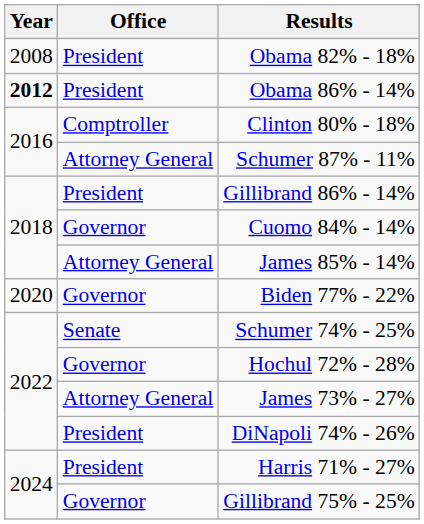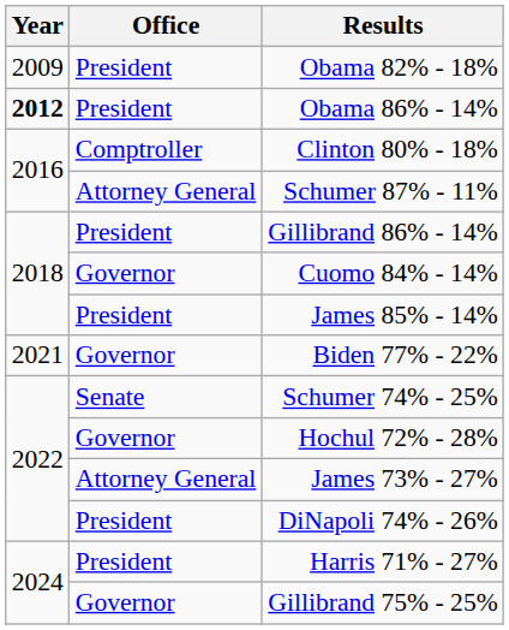 <table class=wikitable>
 <tr>
 <th>Year</th>
 <th>Office</th>
 <th>Results</th>
 </tr>
 <tr>
-<td>2008</td>
+<td>2009</td>
 <td><a href='#'>President</a></td>
 <td align="right" ><a href='#'>Obama</a> 82% - 18%</td>
 </tr>
 <tr>
 <td><strong>2012</strong></td>
 <td><a href='#'>President</a></td>
 <td align="right" ><a href='#'>Obama</a> 86% - 14%</td>
 </tr>
 <tr>
 <td rowspan=2>2016</td>
 <td><a href='#'>Comptroller</a></td>
 <td align="right" ><a href='#'>Clinton</a> 80% - 18%</td>
 </tr>
 <tr>
 <td><a href='#'>Attorney General</a></td>
 <td align="right" ><a href='#'>Schumer</a> 87% - 11%</td>
 </tr>
 <tr>
 <td rowspan=3>2018</td>
 <td><a href='#'>President</a></td>
 <td align="right" ><a href='#'>Gillibrand</a> 86% - 14%</td>
 </tr>
 <tr>
 <td><a href='#'>Governor</a></td>
 <td align="right" ><a href='#'>Cuomo</a> 84% - 14%</td>
 </tr>
 <tr>
-<td><a href='#'>Attorney General</a></td>
+<td><a href='#'>President</a></td>
 <td align="right" ><a href='#'>James</a> 85% - 14%</td>
 </tr>
 <tr>
-<td>2020</td>
+<td>2021</td>
 <td><a href='#'>Governor</a></td>
 <td align="right" ><a href='#'>Biden</a> 77% - 22%</td>
 </tr>
 <tr>
 <td rowspan=4>2022</td>
 <td><a href='#'>Senate</a></td>
 <td align="right" ><a href='#'>Schumer</a> 74% - 25%</td>
 </tr>
 <tr>
 <td><a href='#'>Governor</a></td>
 <td align="right" ><a href='#'>Hochul</a> 72% - 28%</td>
 </tr>
 <tr>
 <td><a href='#'>Attorney General</a></td>
 <td align="right" ><a href='#'>James</a> 73% - 27%</td>
 </tr>
 <tr>
 <td><a href='#'>President</a></td>
 <td align="right" ><a href='#'>DiNapoli</a> 74% - 26%</td>
 </tr>
 <tr>
 <td rowspan=2>2024</td>
 <td><a href='#'>President</a></td>
 <td align="right" ><a href='#'>Harris</a> 71% - 27%</td>
 </tr>
 <tr>
 <td><a href='#'>Governor</a></td>
 <td align="right" ><a href='#'>Gillibrand</a> 75% - 25%</td>
 </tr>
 </table>
